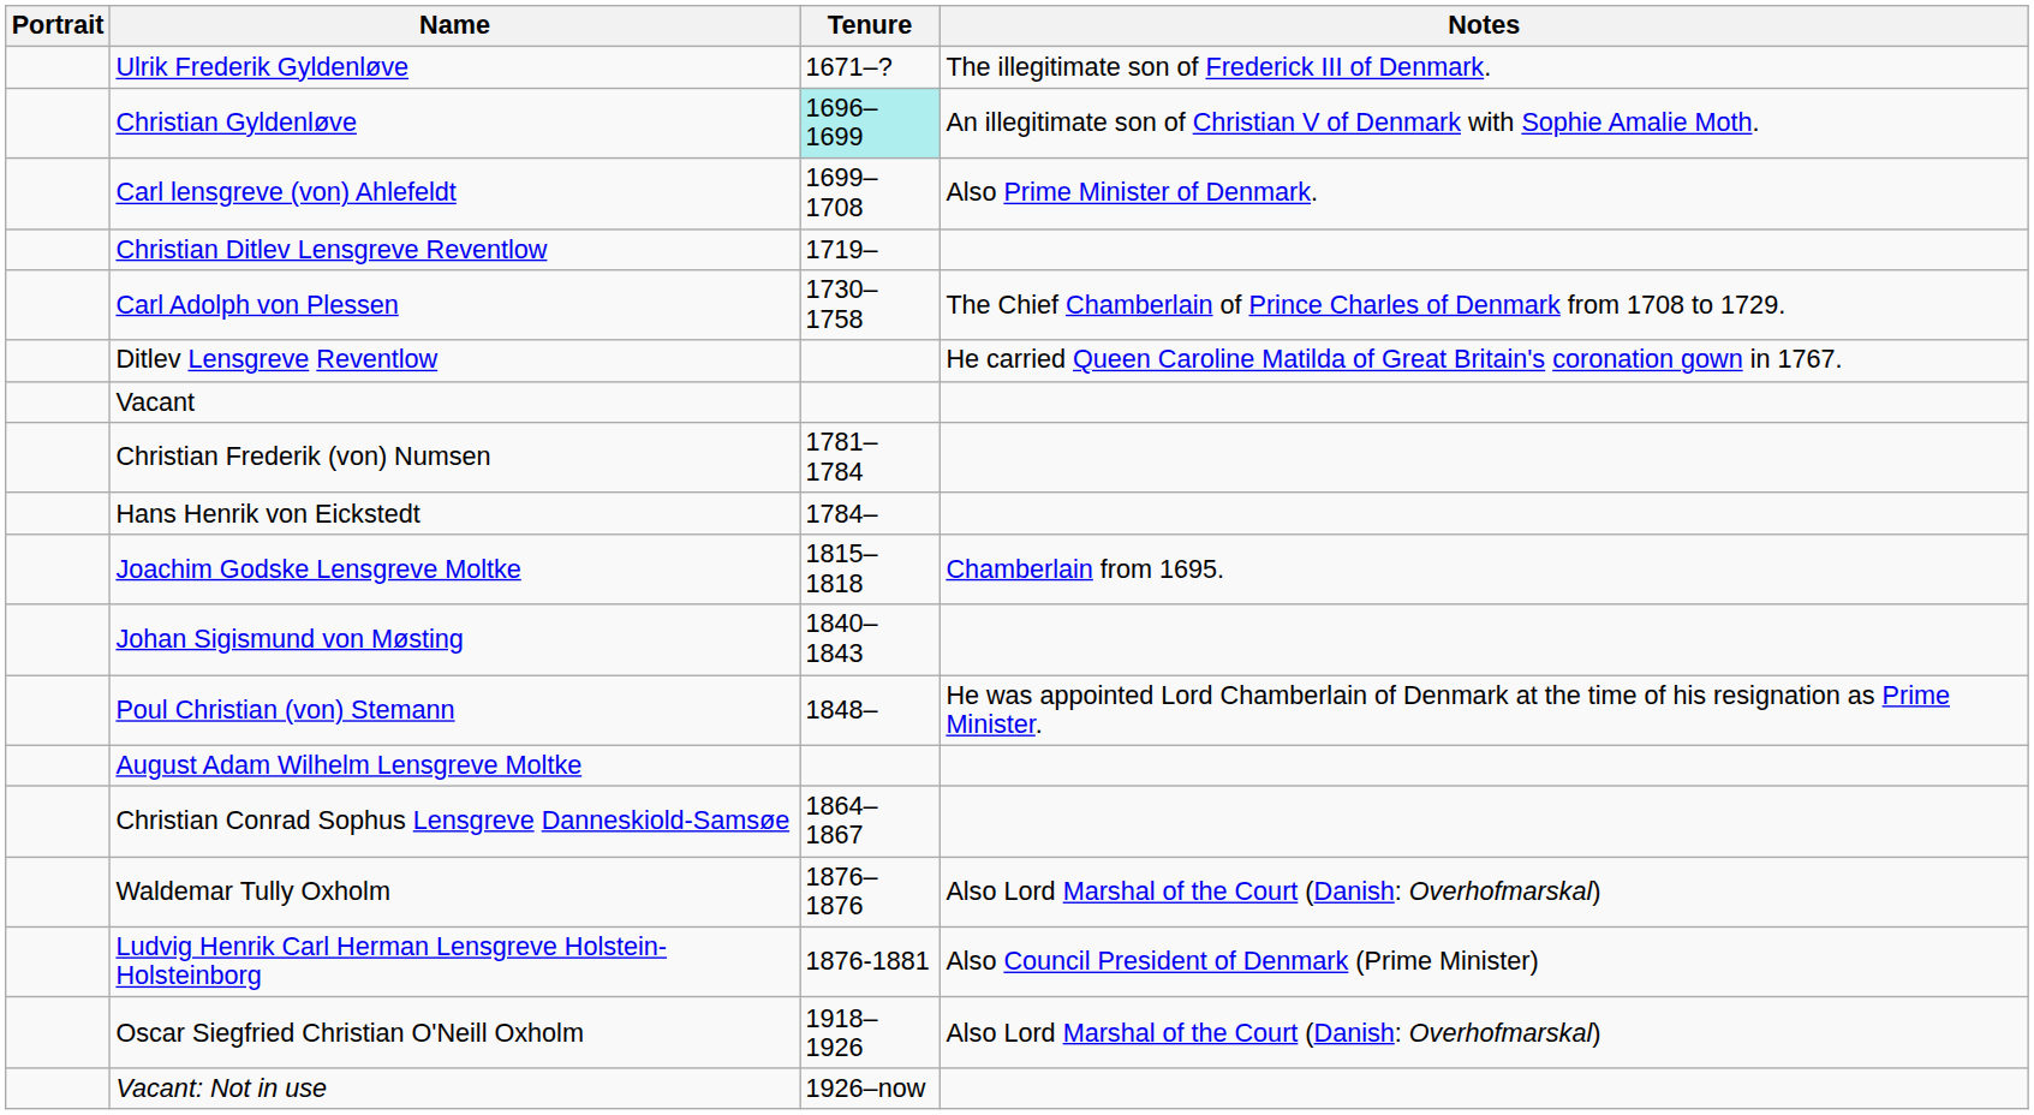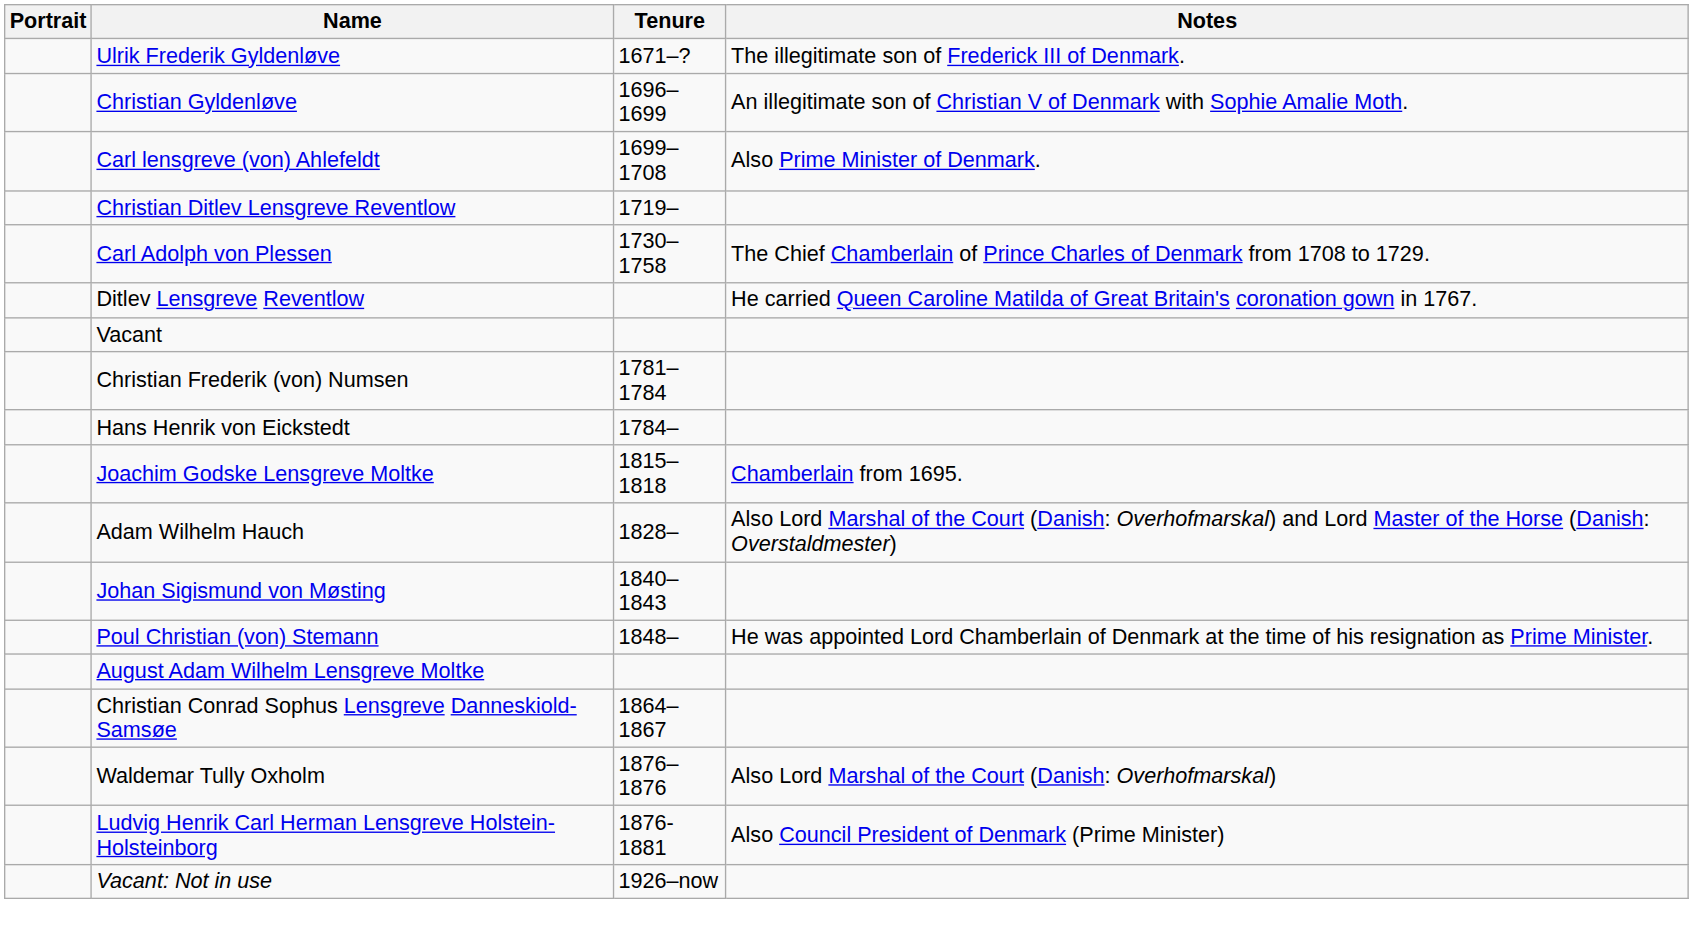 <table class="wikitable">
 <tr>
 <th>Portrait</th>
 <th>Name</th>
 <th>Tenure</th>
 <th>Notes</th>
 </tr>
 <tr>
 <td></td>
 <td><div><a href='#'>Ulrik Frederik Gyldenløve</a><br></div></td>
 <td>1671–?</td>
 <td>The illegitimate son of <a href='#'>Frederick III of Denmark</a>.</td>
 </tr>
 <tr>
 <td></td>
 <td><div><a href='#'>Christian Gyldenløve</a><br></div></td>
-<td style="background: paleturquoise;">1696–1699</td>
+<td>1696–1699</td>
 <td>An illegitimate son of <a href='#'>Christian V of Denmark</a> with <a href='#'>Sophie Amalie Moth</a>.</td>
 </tr>
 <tr>
 <td></td>
 <td><div><a href='#'>Carl lensgreve (von) Ahlefeldt</a><br></div></td>
 <td>1699–1708</td>
 <td>Also <a href='#'>Prime Minister of Denmark</a>.</td>
 </tr>
 <tr>
 <td></td>
 <td><div><a href='#'>Christian Ditlev Lensgreve Reventlow</a><br></div></td>
 <td>1719–</td>
 <td></td>
 </tr>
 <tr>
 <td></td>
 <td><div><a href='#'>Carl Adolph von Plessen</a><br></div></td>
 <td>1730–1758</td>
 <td>The Chief <a href='#'>Chamberlain</a> of <a href='#'>Prince Charles of Denmark</a> from 1708 to 1729.</td>
 </tr>
 <tr>
 <td></td>
 <td><div>Ditlev <a href='#'>Lensgreve</a> <a href='#'>Reventlow</a><br></div></td>
 <td></td>
 <td>He carried <a href='#'>Queen Caroline Matilda of Great Britain's</a> <a href='#'>coronation gown</a> in 1767.</td>
 </tr>
 <tr>
 <td></td>
 <td><div>Vacant<br></div></td>
 <td></td>
 <td></td>
 </tr>
 <tr>
 <td></td>
 <td><div>Christian Frederik (von) Numsen<br></div></td>
 <td>1781–1784</td>
 <td></td>
 </tr>
 <tr>
 <td></td>
 <td><div>Hans Henrik von Eickstedt<br></div></td>
 <td>1784–</td>
 <td></td>
 </tr>
 <tr>
 <td></td>
 <td><div><a href='#'>Joachim Godske Lensgreve Moltke</a><br></div></td>
 <td>1815–1818</td>
 <td><a href='#'>Chamberlain</a> from 1695.</td>
 </tr>
 <tr>
 <td></td>
+<td><div>Adam Wilhelm Hauch<br></div></td>
+<td>1828–</td>
+<td>Also Lord <a href='#'>Marshal of the Court</a> (<a href='#'>Danish</a>: <em>Overhofmarskal</em>) and Lord <a href='#'>Master of the Horse</a> (<a href='#'>Danish</a>: <em>Overstaldmester</em>)</td>
+</tr>
+<tr>
+<td></td>
 <td><div><a href='#'>Johan Sigismund von Møsting</a><br></div></td>
 <td>1840–1843</td>
 <td></td>
 </tr>
 <tr>
 <td></td>
 <td><div><a href='#'>Poul Christian (von) Stemann</a><br></div></td>
 <td>1848–</td>
 <td>He was appointed Lord Chamberlain of Denmark at the time of his resignation as <a href='#'>Prime Minister</a>.</td>
 </tr>
 <tr>
 <td></td>
 <td><div><a href='#'>August Adam Wilhelm Lensgreve Moltke</a><br></div></td>
 <td></td>
 <td></td>
 </tr>
 <tr>
 <td></td>
 <td><div>Christian Conrad Sophus <a href='#'>Lensgreve</a> <a href='#'>Danneskiold-Samsøe</a><br></div></td>
 <td>1864–1867</td>
 <td></td>
 </tr>
 <tr>
 <td></td>
 <td><div>Waldemar Tully Oxholm<br></div></td>
 <td>1876–1876</td>
 <td>Also Lord <a href='#'>Marshal of the Court</a> (<a href='#'>Danish</a>: <em>Overhofmarskal</em>)</td>
 </tr>
 <tr>
 <td></td>
 <td><div><a href='#'>Ludvig Henrik Carl Herman Lensgreve Holstein-Holsteinborg</a><br></div></td>
 <td>1876-1881</td>
 <td>Also <a href='#'>Council President of Denmark</a> (Prime Minister)</td>
 </tr>
 <tr>
 <td></td>
-<td><div>Oscar Siegfried Christian O'Neill Oxholm<br></div></td>
-<td>1918–1926</td>
-<td>Also Lord <a href='#'>Marshal of the Court</a> (<a href='#'>Danish</a>: <em>Overhofmarskal</em>)</td>
-</tr>
-<tr>
-<td></td>
 <td><div><em>Vacant: Not in use</em><br></div></td>
 <td>1926–now</td>
 <td></td>
 </tr>
 </table>
